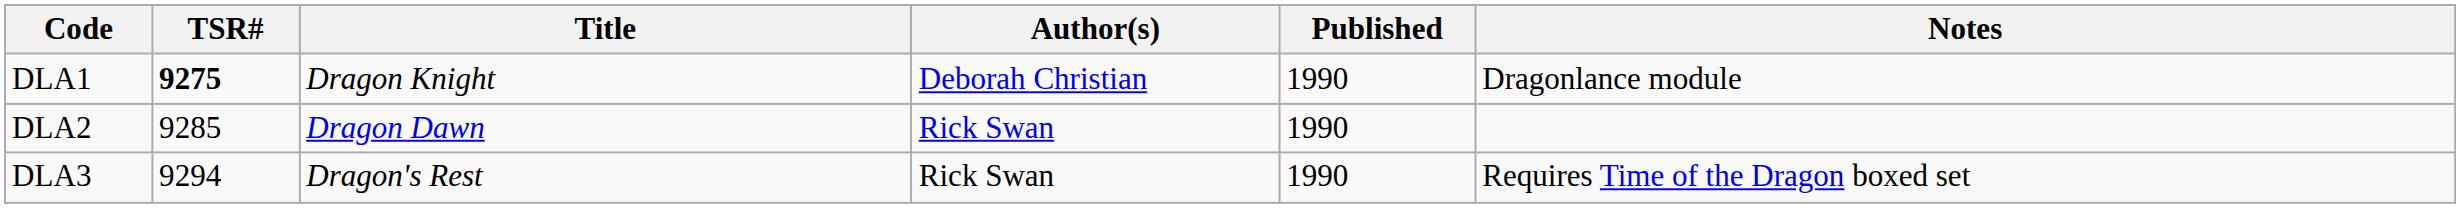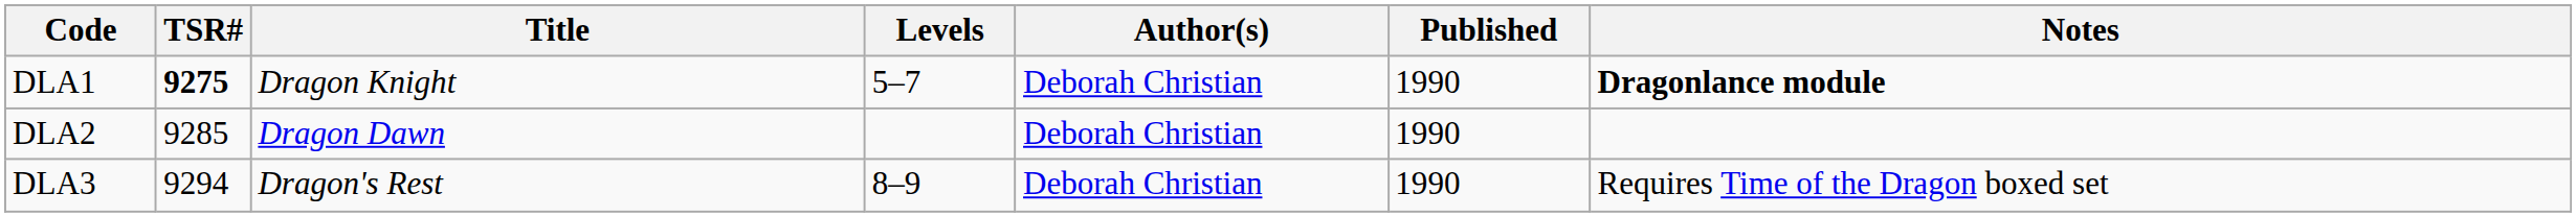 <table class="wikitable" style="width: 100%">
 <tr>
 <th scope="col" style="width: 6%;">Code</th>
 <th>TSR#</th>
 <th scope="col" style="width: 25%;">Title</th>
+<th scope="col" style="width: 6%;">Levels</th>
 <th scope="col" style="width: 15%;">Author(s)</th>
 <th scope="col" style="width: 8%;">Published</th>
 <th scope="col" style="width: 40%;">Notes</th>
 </tr>
 <tr>
 <td>DLA1</td>
 <td><strong>9275</strong></td>
 <td><em>Dragon Knight</em></td>
+<td>5–7</td>
 <td><a href='#'>Deborah Christian</a></td>
 <td>1990</td>
-<td>Dragonlance module</td>
+<td><strong>Dragonlance module</strong></td>
 </tr>
 <tr>
 <td>DLA2</td>
 <td>9285</td>
 <td><em><a href='#'>Dragon Dawn</a></em></td>
-<td><a href='#'>Rick Swan</a></td>
+<td> </td>
+<td><a href='#'>Deborah Christian</a></td>
 <td>1990</td>
 <td> </td>
 </tr>
 <tr>
 <td>DLA3</td>
 <td>9294</td>
 <td><em>Dragon's Rest</em></td>
-<td>Rick Swan</td>
+<td>8–9</td>
+<td><a href='#'>Deborah Christian</a></td>
 <td>1990</td>
 <td>Requires <a href='#'>Time of the Dragon</a> boxed set</td>
 </tr>
 </table>
